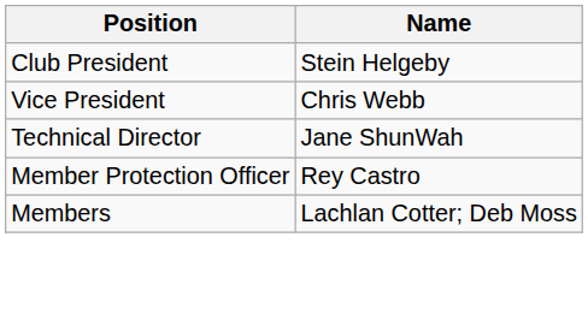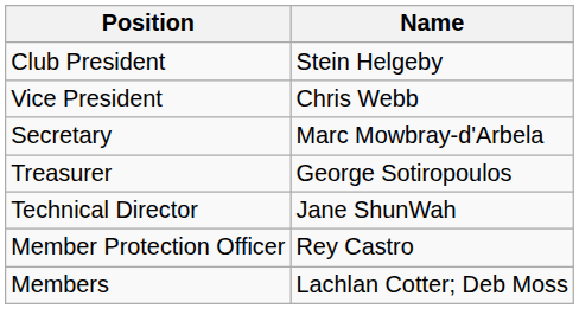 <table class="wikitable">
 <tr>
 <th>Position</th>
 <th>Name</th>
 </tr>
 <tr>
 <td>Club President</td>
 <td>Stein Helgeby</td>
 </tr>
 <tr>
 <td>Vice President</td>
 <td>Chris Webb</td>
 </tr>
 <tr>
+<td>Secretary</td>
+<td>Marc Mowbray-d'Arbela</td>
+</tr>
+<tr>
+<td>Treasurer</td>
+<td>George Sotiropoulos</td>
+</tr>
+<tr>
 <td>Technical Director</td>
 <td>Jane ShunWah</td>
 </tr>
 <tr>
 <td>Member Protection Officer</td>
 <td>Rey Castro</td>
 </tr>
 <tr>
 <td>Members</td>
 <td>Lachlan Cotter; Deb Moss</td>
 </tr>
 </table>
